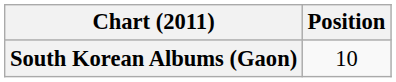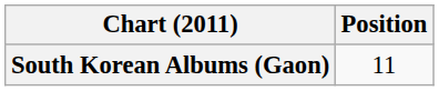 <table class="wikitable plainrowheaders">
 <tr>
 <th>Chart (2011)</th>
 <th>Position</th>
 </tr>
 <tr>
 <th scope="row">South Korean Albums (Gaon)</th>
-<td style="text-align:center;">10</td>
+<td style="text-align:center;">11</td>
 </tr>
 </table>
